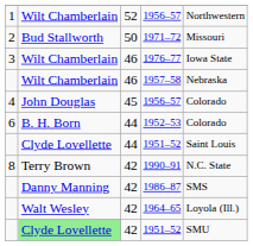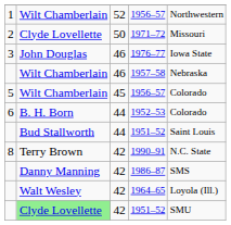 <table class="wikitable">
 <tr>
 </tr>
 <tr>
 <td>1</td>
 <td><a href='#'>Wilt Chamberlain</a></td>
 <td>52</td>
 <td style="font-size:80%;"><a href='#'>1956–57</a></td>
 <td style="font-size:80%;">Northwestern</td>
 </tr>
 <tr>
 <td>2</td>
-<td><a href='#'>Bud Stallworth</a></td>
+<td><a href='#'>Clyde Lovellette</a></td>
 <td>50</td>
 <td style="font-size:80%;"><a href='#'>1971–72</a></td>
 <td style="font-size:80%;">Missouri</td>
 </tr>
 <tr>
 <td>3</td>
-<td><a href='#'>Wilt Chamberlain</a></td>
+<td><a href='#'>John Douglas</a></td>
 <td>46</td>
 <td style="font-size:80%;"><a href='#'>1976–77</a></td>
 <td style="font-size:80%;">Iowa State</td>
 </tr>
 <tr>
 <td></td>
 <td><a href='#'>Wilt Chamberlain</a></td>
 <td>46</td>
 <td style="font-size:80%;"><a href='#'>1957–58</a></td>
 <td style="font-size:80%;">Nebraska</td>
 </tr>
 <tr>
-<td>4</td>
-<td><a href='#'>John Douglas</a></td>
+<td>5</td>
+<td><a href='#'>Wilt Chamberlain</a></td>
 <td>45</td>
 <td style="font-size:80%;"><a href='#'>1956–57</a></td>
 <td style="font-size:80%;">Colorado</td>
 </tr>
 <tr>
 <td>6</td>
 <td><a href='#'>B. H. Born</a></td>
 <td>44</td>
 <td style="font-size:80%;"><a href='#'>1952–53</a></td>
 <td style="font-size:80%;">Colorado</td>
 </tr>
 <tr>
 <td></td>
-<td><a href='#'>Clyde Lovellette</a></td>
+<td><a href='#'>Bud Stallworth</a></td>
 <td>44</td>
 <td style="font-size:80%;"><a href='#'>1951–52</a></td>
 <td style="font-size:80%;">Saint Louis</td>
 </tr>
 <tr>
 <td>8</td>
 <td>Terry Brown</td>
 <td>42</td>
 <td style="font-size:80%;"><a href='#'>1990–91</a></td>
 <td style="font-size:80%;">N.C. State</td>
 </tr>
 <tr>
 <td></td>
 <td><a href='#'>Danny Manning</a></td>
 <td>42</td>
 <td style="font-size:80%;"><a href='#'>1986–87</a></td>
 <td style="font-size:80%;">SMS</td>
 </tr>
 <tr>
 <td></td>
 <td><a href='#'>Walt Wesley</a></td>
 <td>42</td>
 <td style="font-size:80%;"><a href='#'>1964–65</a></td>
 <td style="font-size:80%;">Loyola (Ill.)</td>
 </tr>
 <tr>
 <td></td>
 <td style="background: lightgreen;"><a href='#'>Clyde Lovellette</a></td>
 <td>42</td>
 <td style="font-size:80%;"><a href='#'>1951–52</a></td>
 <td style="font-size:80%;">SMU</td>
 </tr>
 </table>
